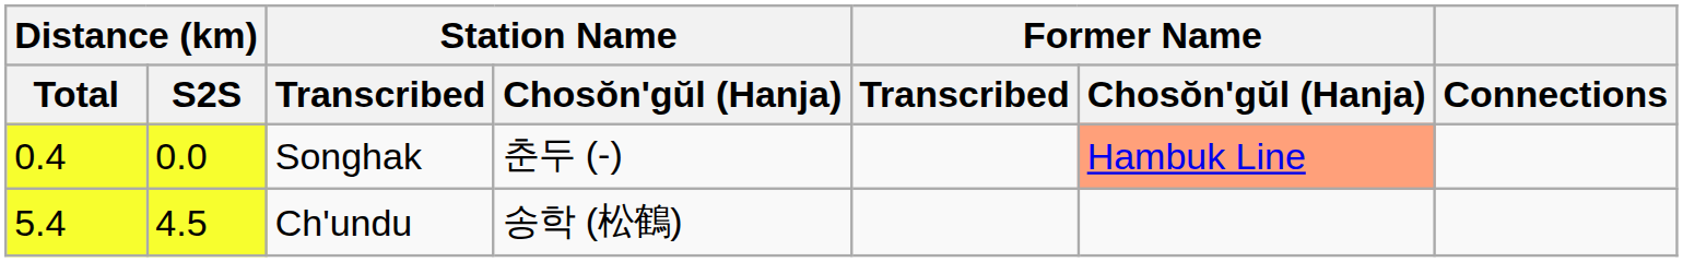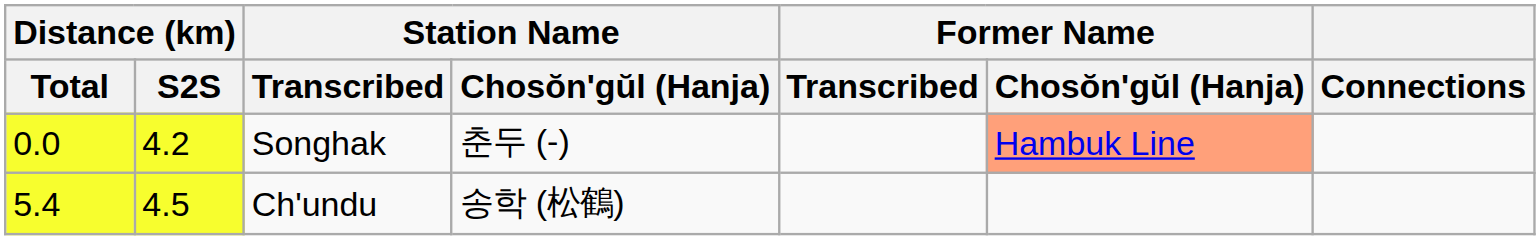 <table class="wikitable" style="font-size:90%;">
 <tr>
 <th colspan="2">Distance (km)</th>
 <th colspan="2">Station Name</th>
 <th colspan="2">Former Name</th>
 <th></th>
 </tr>
 <tr>
 <th>Total</th>
 <th>S2S</th>
 <th>Transcribed</th>
 <th>Chosŏn'gŭl (Hanja)</th>
 <th>Transcribed</th>
 <th>Chosŏn'gŭl (Hanja)</th>
 <th>Connections</th>
 </tr>
 <tr>
-<td bgcolor=#F7FE2E>0.4</td>
 <td bgcolor=#F7FE2E>0.0</td>
+<td bgcolor=#F7FE2E>4.2</td>
 <td>Songhak</td>
 <td>춘두 (-)</td>
 <td></td>
 <td style="background: lightsalmon;"><a href='#'>Hambuk Line</a></td>
 </tr>
 <tr>
 <td bgcolor=#F7FE2E>5.4</td>
 <td bgcolor=#F7FE2E>4.5</td>
 <td>Ch'undu</td>
 <td>송학 (松鶴)</td>
 <td></td>
 <td></td>
 <td></td>
 </tr>
 </table>
